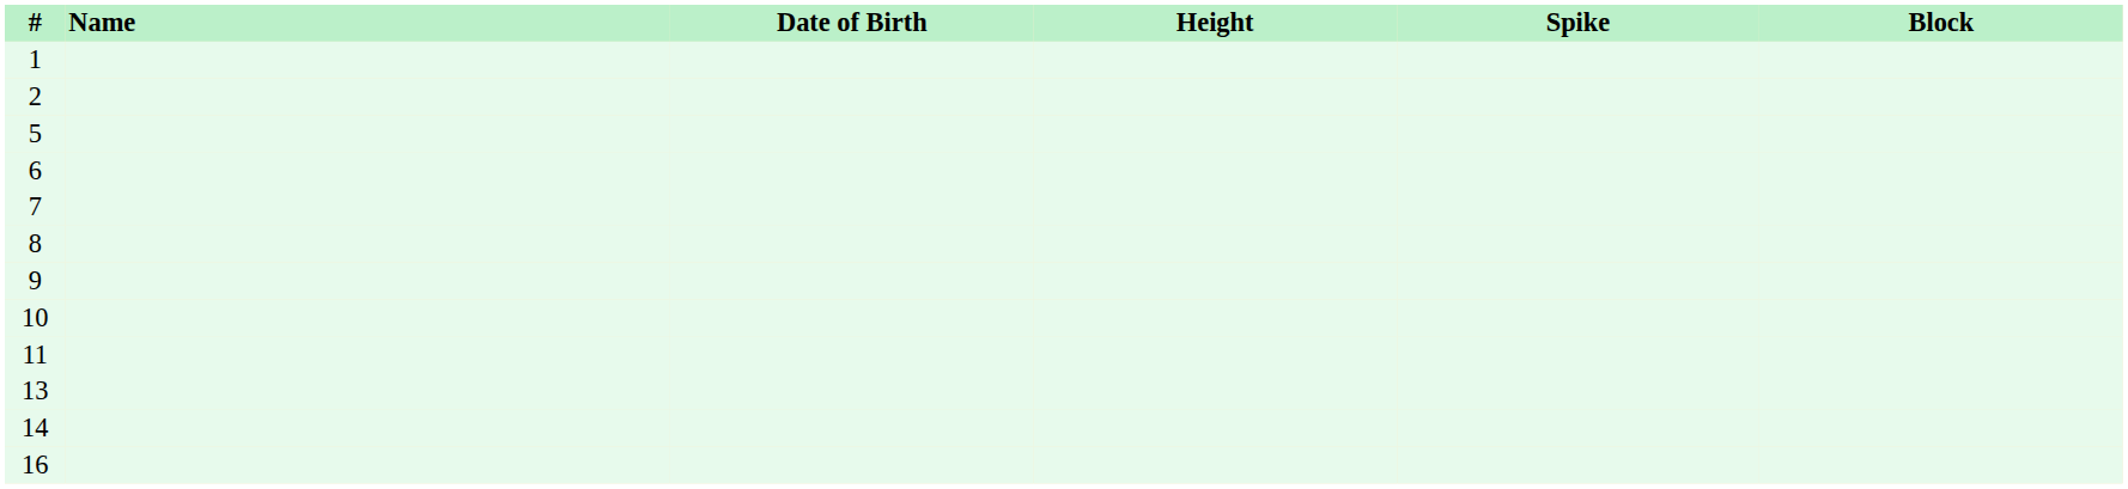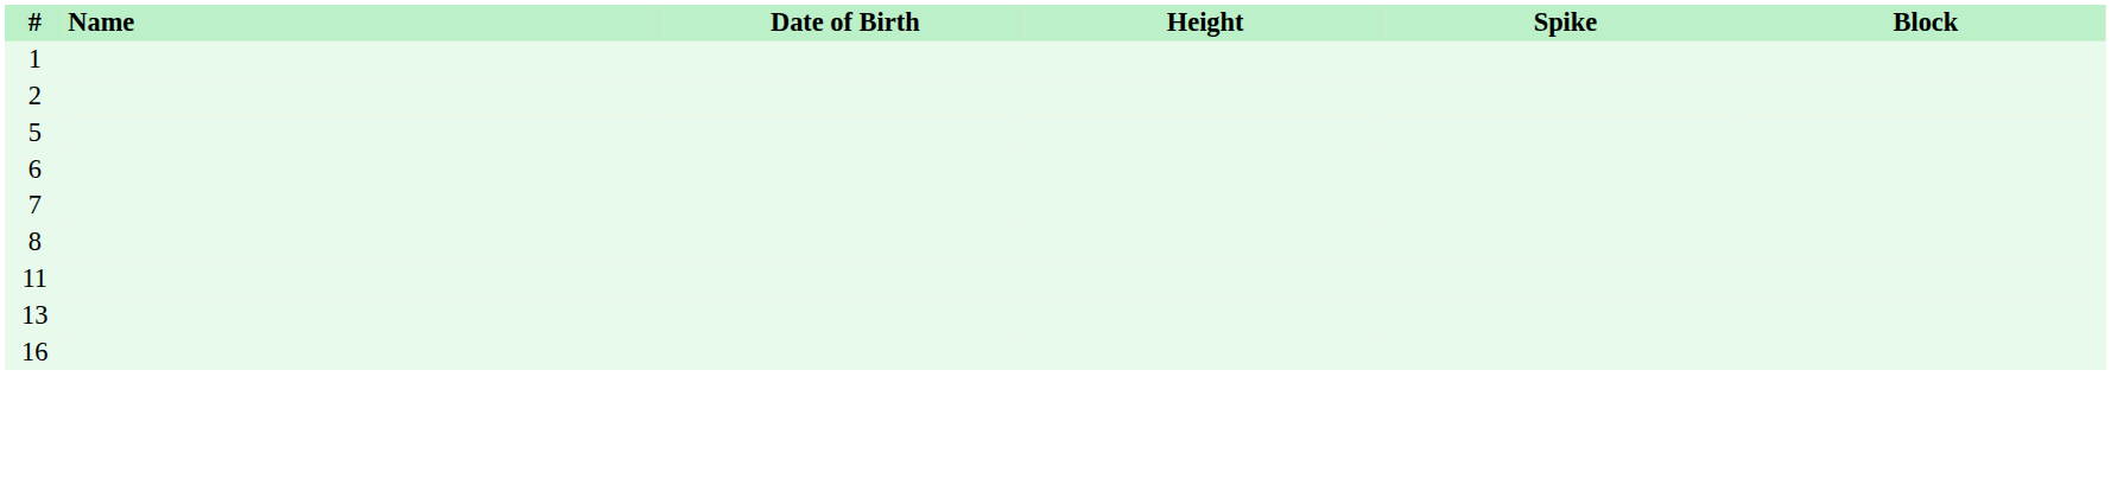 <table border=0 cellpadding=2 cellspacing=0  |- bgcolor=#FFECCE style=text-align:center; font-size:90%; width=100%>
 <tr bgcolor=#BBF0C9>
 <th width=2%>#</th>
 <th align=left width=20%>Name</th>
 <th width=12%>Date of Birth</th>
 <th width=12%>Height</th>
 <th width=12%>Spike</th>
 <th width=12%>Block</th>
 </tr>
 <tr bgcolor=#E7FAEC>
 <td>1</td>
 <td align=left></td>
 <td align=right></td>
 <td></td>
 <td></td>
 <td></td>
 </tr>
 <tr bgcolor=#E7FAEC>
 <td>2</td>
 <td align=left></td>
 <td align=right></td>
 <td></td>
 <td></td>
 <td></td>
 </tr>
 <tr bgcolor=#E7FAEC>
 <td>5</td>
 <td align=left></td>
 <td align=right></td>
 <td></td>
 <td></td>
 <td></td>
 </tr>
 <tr bgcolor=#E7FAEC>
 <td>6</td>
 <td align=left></td>
 <td align=right></td>
 <td></td>
 <td></td>
 <td></td>
 </tr>
 <tr bgcolor=#E7FAEC>
 <td>7</td>
 <td align=left></td>
 <td align=right></td>
 <td></td>
 <td></td>
 <td></td>
 </tr>
 <tr bgcolor=#E7FAEC>
 <td>8</td>
 <td align=left></td>
 <td align=right></td>
 <td></td>
 <td></td>
 <td></td>
 </tr>
 <tr bgcolor=#E7FAEC>
-<td>9</td>
-<td align=left></td>
-<td align=right></td>
-<td></td>
-<td></td>
-<td></td>
-</tr>
-<tr bgcolor=#E7FAEC>
-<td>10</td>
-<td align=left></td>
-<td align=right></td>
-<td></td>
-<td></td>
-<td></td>
-</tr>
-<tr bgcolor=#E7FAEC>
 <td>11</td>
 <td align=left></td>
 <td align=right></td>
 <td></td>
 <td></td>
 <td></td>
 </tr>
 <tr bgcolor=#E7FAEC>
 <td>13</td>
 <td align=left></td>
 <td align=right></td>
 <td></td>
 <td></td>
 <td></td>
 </tr>
 <tr bgcolor=#E7FAEC>
-<td>14</td>
-<td align=left></td>
-<td align=right></td>
-<td></td>
-<td></td>
-<td></td>
-</tr>
-<tr bgcolor=#E7FAEC>
 <td>16</td>
 <td align=left></td>
 <td align=right></td>
 <td></td>
 <td></td>
 <td></td>
 </tr>
 </table>
